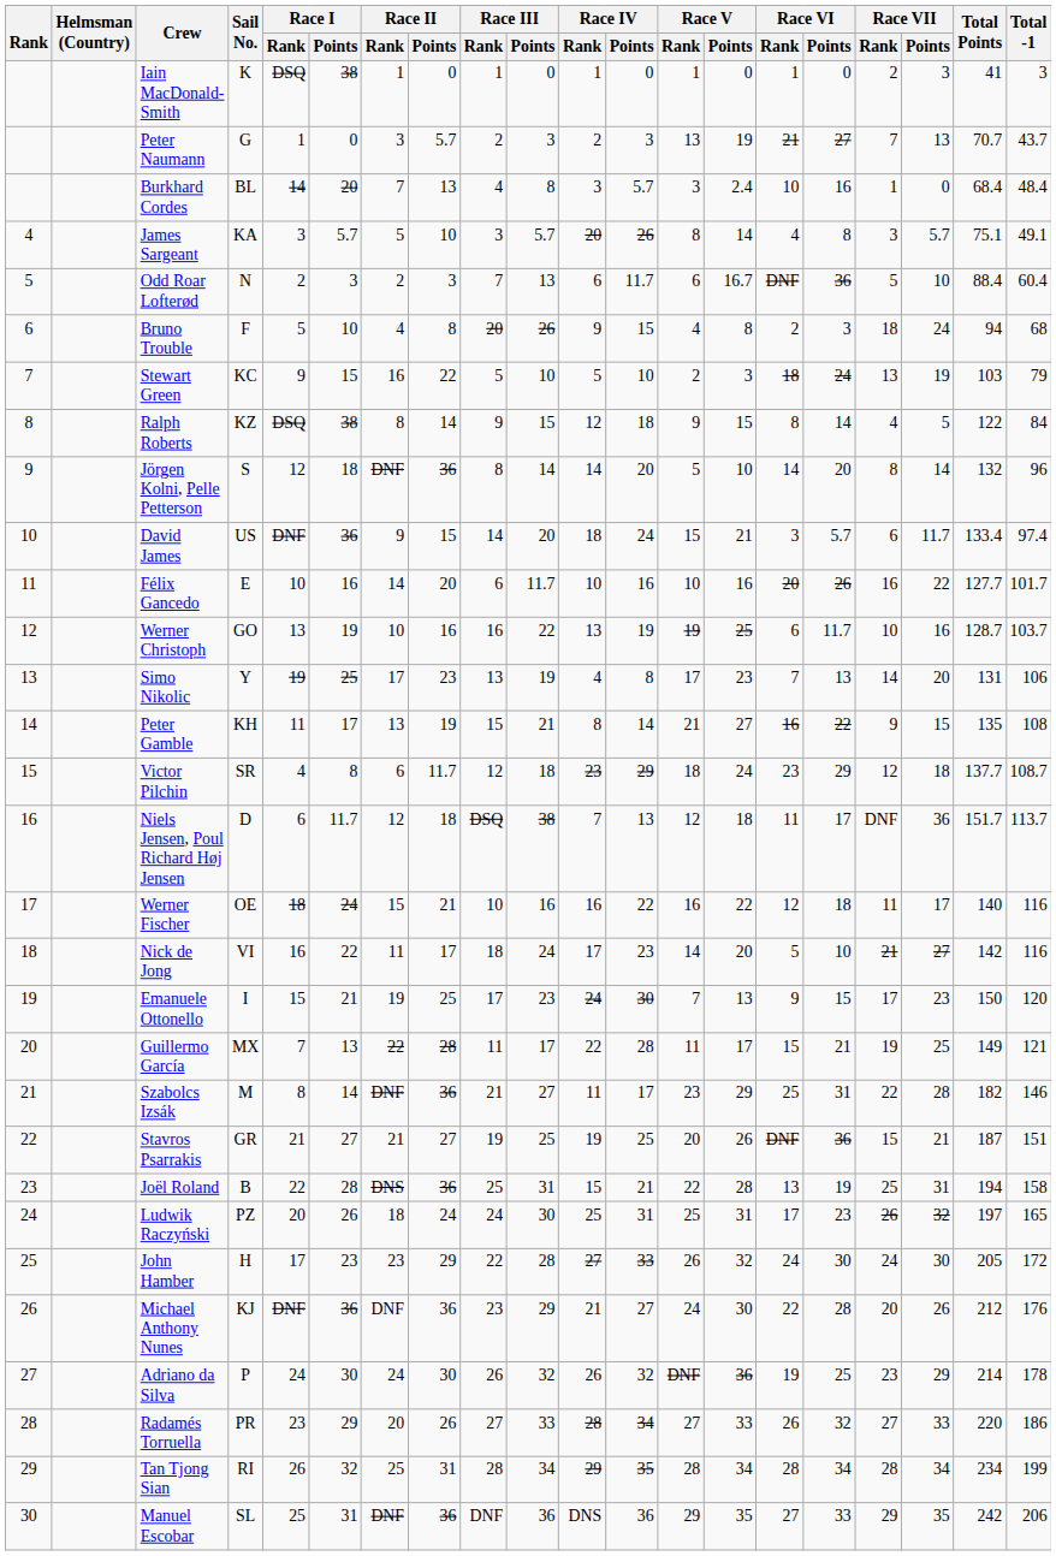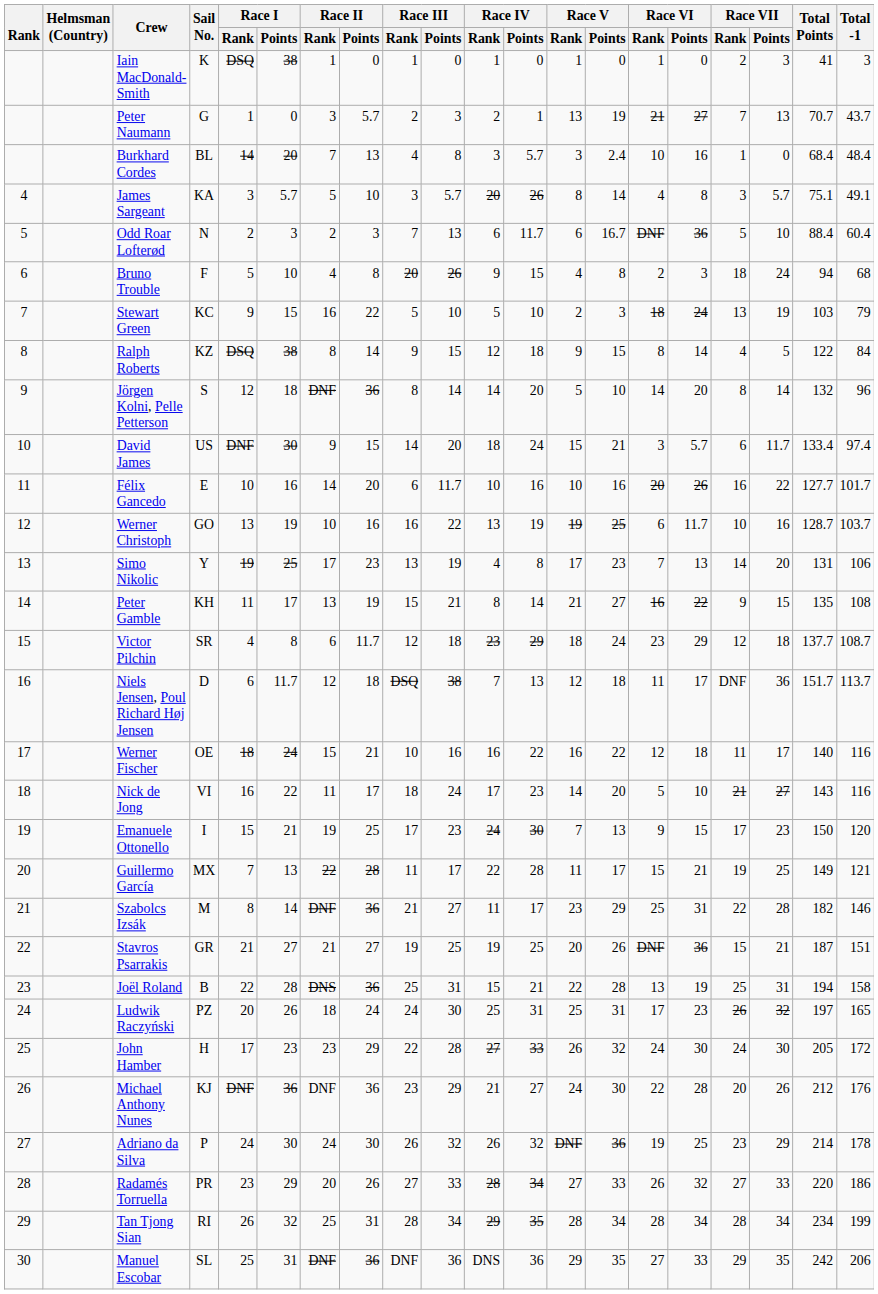 <table class="wikitable" style="text-align:right; font-size:90%">
 <tr>
 <th rowspan="2"><br>Rank</th>
 <th rowspan="2">Helmsman (Country)</th>
 <th rowspan="2">Crew</th>
 <th rowspan="2">Sail No.</th>
 <th colspan="2">Race I</th>
 <th colspan="2">Race II</th>
 <th colspan="2">Race III</th>
 <th colspan="2">Race IV</th>
 <th colspan="2">Race V</th>
 <th colspan="2">Race VI</th>
 <th colspan="2">Race VII</th>
 <th rowspan="2">Total <br>Points <br> </th>
 <th rowspan="2">Total<br>-1<br> </th>
 </tr>
 <tr>
 <th>Rank</th>
 <th>Points</th>
 <th>Rank</th>
 <th>Points</th>
 <th>Rank</th>
 <th>Points</th>
 <th>Rank</th>
 <th>Points</th>
 <th>Rank</th>
 <th>Points</th>
 <th>Rank</th>
 <th>Points</th>
 <th>Rank</th>
 <th>Points</th>
 </tr>
 <tr style="vertical-align:top;">
 <td align=center></td>
 <td align=left></td>
 <td align=left><a href='#'>Iain MacDonald-Smith</a> </td>
 <td align=center>K</td>
 <td><s>DSQ</s></td>
 <td><s>38</s></td>
 <td>1</td>
 <td>0</td>
 <td>1</td>
 <td>0</td>
 <td>1</td>
 <td>0</td>
 <td>1</td>
 <td>0</td>
 <td>1</td>
 <td>0</td>
 <td>2</td>
 <td>3</td>
 <td>41</td>
 <td>3</td>
 </tr>
 <tr style=vertical-align:top;>
 <td align=center></td>
 <td align=left></td>
 <td align=left><a href='#'>Peter Naumann</a> </td>
 <td align=center>G</td>
 <td>1</td>
 <td>0</td>
 <td>3</td>
 <td>5.7</td>
 <td>2</td>
 <td>3</td>
 <td>2</td>
-<td>3</td>
+<td>1</td>
 <td>13</td>
 <td>19</td>
 <td><s>21</s></td>
 <td><s>27</s></td>
 <td>7</td>
 <td>13</td>
 <td>70.7</td>
 <td>43.7</td>
 </tr>
 <tr style=vertical-align:top;>
 <td align=center></td>
 <td align=left></td>
 <td align=left><a href='#'>Burkhard Cordes</a> </td>
 <td align=center>BL</td>
 <td><s>14</s></td>
 <td><s>20</s></td>
 <td>7</td>
 <td>13</td>
 <td>4</td>
 <td>8</td>
 <td>3</td>
 <td>5.7</td>
 <td>3</td>
 <td>2.4</td>
 <td>10</td>
 <td>16</td>
 <td>1</td>
 <td>0</td>
 <td>68.4</td>
 <td>48.4</td>
 </tr>
 <tr style=vertical-align:top;>
 <td align=center>4</td>
 <td align=left></td>
 <td align=left><a href='#'>James Sargeant</a> </td>
 <td align=center>KA</td>
 <td>3</td>
 <td>5.7</td>
 <td>5</td>
 <td>10</td>
 <td>3</td>
 <td>5.7</td>
 <td><s>20</s></td>
 <td><s>26</s></td>
 <td>8</td>
 <td>14</td>
 <td>4</td>
 <td>8</td>
 <td>3</td>
 <td>5.7</td>
 <td>75.1</td>
 <td>49.1</td>
 </tr>
 <tr style=vertical-align:top;>
 <td align=center>5</td>
 <td align=left></td>
 <td align=left><a href='#'>Odd Roar Lofterød</a> </td>
 <td align=center>N</td>
 <td>2</td>
 <td>3</td>
 <td>2</td>
 <td>3</td>
 <td>7</td>
 <td>13</td>
 <td>6</td>
 <td>11.7</td>
 <td>6</td>
 <td>16.7</td>
 <td><s>DNF</s></td>
 <td><s>36</s></td>
 <td>5</td>
 <td>10</td>
 <td>88.4</td>
 <td>60.4</td>
 </tr>
 <tr style=vertical-align:top;>
 <td align=center>6</td>
 <td align=left></td>
 <td align=left><a href='#'>Bruno Trouble</a> </td>
 <td align=center>F</td>
 <td>5</td>
 <td>10</td>
 <td>4</td>
 <td>8</td>
 <td><s>20</s></td>
 <td><s>26</s></td>
 <td>9</td>
 <td>15</td>
 <td>4</td>
 <td>8</td>
 <td>2</td>
 <td>3</td>
 <td>18</td>
 <td>24</td>
 <td>94</td>
 <td>68</td>
 </tr>
 <tr style=vertical-align:top;>
 <td align=center>7</td>
 <td align=left></td>
 <td align=left><a href='#'>Stewart Green</a> </td>
 <td align=center>KC</td>
 <td>9</td>
 <td>15</td>
 <td>16</td>
 <td>22</td>
 <td>5</td>
 <td>10</td>
 <td>5</td>
 <td>10</td>
 <td>2</td>
 <td>3</td>
 <td><s>18</s></td>
 <td><s>24</s></td>
 <td>13</td>
 <td>19</td>
 <td>103</td>
 <td>79</td>
 </tr>
 <tr style=vertical-align:top;>
 <td align=center>8</td>
 <td align=left></td>
 <td align=left><a href='#'>Ralph Roberts</a> </td>
 <td align=center>KZ</td>
 <td><s>DSQ</s></td>
 <td><s>38</s></td>
 <td>8</td>
 <td>14</td>
 <td>9</td>
 <td>15</td>
 <td>12</td>
 <td>18</td>
 <td>9</td>
 <td>15</td>
 <td>8</td>
 <td>14</td>
 <td>4</td>
 <td>5</td>
 <td>122</td>
 <td>84</td>
 </tr>
 <tr style=vertical-align:top;>
 <td align=center>9</td>
 <td align=left></td>
 <td align=left><a href='#'>Jörgen Kolni</a>, <a href='#'>Pelle Petterson</a> </td>
 <td align=center>S</td>
 <td>12</td>
 <td>18</td>
 <td><s>DNF</s></td>
 <td><s>36</s></td>
 <td>8</td>
 <td>14</td>
 <td>14</td>
 <td>20</td>
 <td>5</td>
 <td>10</td>
 <td>14</td>
 <td>20</td>
 <td>8</td>
 <td>14</td>
 <td>132</td>
 <td>96</td>
 </tr>
 <tr style=vertical-align:top;>
 <td align=center>10</td>
 <td align=left></td>
 <td align=left><a href='#'>David James</a> </td>
 <td align=center>US</td>
 <td><s>DNF</s></td>
-<td><s>36</s></td>
+<td><s>30</s></td>
 <td>9</td>
 <td>15</td>
 <td>14</td>
 <td>20</td>
 <td>18</td>
 <td>24</td>
 <td>15</td>
 <td>21</td>
 <td>3</td>
 <td>5.7</td>
 <td>6</td>
 <td>11.7</td>
 <td>133.4</td>
 <td>97.4</td>
 </tr>
 <tr style=vertical-align:top;>
 <td align=center>11</td>
 <td align=left></td>
 <td align=left><a href='#'>Félix Gancedo</a> </td>
 <td align=center>E</td>
 <td>10</td>
 <td>16</td>
 <td>14</td>
 <td>20</td>
 <td>6</td>
 <td>11.7</td>
 <td>10</td>
 <td>16</td>
 <td>10</td>
 <td>16</td>
 <td><s>20</s></td>
 <td><s>26</s></td>
 <td>16</td>
 <td>22</td>
 <td>127.7</td>
 <td>101.7</td>
 </tr>
 <tr style=vertical-align:top;>
 <td align=center>12</td>
 <td align=left></td>
 <td align=left><a href='#'>Werner Christoph</a> </td>
 <td align=center>GO</td>
 <td>13</td>
 <td>19</td>
 <td>10</td>
 <td>16</td>
 <td>16</td>
 <td>22</td>
 <td>13</td>
 <td>19</td>
 <td><s>19</s></td>
 <td><s>25</s></td>
 <td>6</td>
 <td>11.7</td>
 <td>10</td>
 <td>16</td>
 <td>128.7</td>
 <td>103.7</td>
 </tr>
 <tr style=vertical-align:top;>
 <td align=center>13</td>
 <td align=left></td>
 <td align=left><a href='#'>Simo Nikolic</a> </td>
 <td align=center>Y</td>
 <td><s>19</s></td>
 <td><s>25</s></td>
 <td>17</td>
 <td>23</td>
 <td>13</td>
 <td>19</td>
 <td>4</td>
 <td>8</td>
 <td>17</td>
 <td>23</td>
 <td>7</td>
 <td>13</td>
 <td>14</td>
 <td>20</td>
 <td>131</td>
 <td>106</td>
 </tr>
 <tr style=vertical-align:top;>
 <td align=center>14</td>
 <td align=left></td>
 <td align=left><a href='#'>Peter Gamble</a> </td>
 <td align=center>KH</td>
 <td>11</td>
 <td>17</td>
 <td>13</td>
 <td>19</td>
 <td>15</td>
 <td>21</td>
 <td>8</td>
 <td>14</td>
 <td>21</td>
 <td>27</td>
 <td><s>16</s></td>
 <td><s>22</s></td>
 <td>9</td>
 <td>15</td>
 <td>135</td>
 <td>108</td>
 </tr>
 <tr style=vertical-align:top;>
 <td align=center>15</td>
 <td align=left></td>
 <td align=left><a href='#'>Victor Pilchin</a> </td>
 <td align=center>SR</td>
 <td>4</td>
 <td>8</td>
 <td>6</td>
 <td>11.7</td>
 <td>12</td>
 <td>18</td>
 <td><s>23</s></td>
 <td><s>29</s></td>
 <td>18</td>
 <td>24</td>
 <td>23</td>
 <td>29</td>
 <td>12</td>
 <td>18</td>
 <td>137.7</td>
 <td>108.7</td>
 </tr>
 <tr style=vertical-align:top;>
 <td align=center>16</td>
 <td align=left></td>
 <td align=left><a href='#'>Niels Jensen</a>, <a href='#'>Poul Richard Høj Jensen</a> </td>
 <td align=center>D</td>
 <td>6</td>
 <td>11.7</td>
 <td>12</td>
 <td>18</td>
 <td><s>DSQ</s></td>
 <td><s>38</s></td>
 <td>7</td>
 <td>13</td>
 <td>12</td>
 <td>18</td>
 <td>11</td>
 <td>17</td>
 <td>DNF</td>
 <td>36</td>
 <td>151.7</td>
 <td>113.7</td>
 </tr>
 <tr style=vertical-align:top;>
 <td align=center>17</td>
 <td align=left></td>
 <td align=left><a href='#'>Werner Fischer</a> </td>
 <td align=center>OE</td>
 <td><s>18</s></td>
 <td><s>24</s></td>
 <td>15</td>
 <td>21</td>
 <td>10</td>
 <td>16</td>
 <td>16</td>
 <td>22</td>
 <td>16</td>
 <td>22</td>
 <td>12</td>
 <td>18</td>
 <td>11</td>
 <td>17</td>
 <td>140</td>
 <td>116</td>
 </tr>
 <tr style=vertical-align:top;>
 <td align=center>18</td>
 <td align=left></td>
 <td align=left><a href='#'>Nick de Jong</a> </td>
 <td align=center>VI</td>
 <td>16</td>
 <td>22</td>
 <td>11</td>
 <td>17</td>
 <td>18</td>
 <td>24</td>
 <td>17</td>
 <td>23</td>
 <td>14</td>
 <td>20</td>
 <td>5</td>
 <td>10</td>
 <td><s>21</s></td>
 <td><s>27</s></td>
-<td>142</td>
+<td>143</td>
 <td>116</td>
 </tr>
 <tr style=vertical-align:top;>
 <td align=center>19</td>
 <td align=left></td>
 <td align=left><a href='#'>Emanuele Ottonello</a> </td>
 <td align=center>I</td>
 <td>15</td>
 <td>21</td>
 <td>19</td>
 <td>25</td>
 <td>17</td>
 <td>23</td>
 <td><s>24</s></td>
 <td><s>30</s></td>
 <td>7</td>
 <td>13</td>
 <td>9</td>
 <td>15</td>
 <td>17</td>
 <td>23</td>
 <td>150</td>
 <td>120</td>
 </tr>
 <tr style=vertical-align:top;>
 <td align=center>20</td>
 <td align=left></td>
 <td align=left><a href='#'>Guillermo García</a> </td>
 <td align=center>MX</td>
 <td>7</td>
 <td>13</td>
 <td><s>22</s></td>
 <td><s>28</s></td>
 <td>11</td>
 <td>17</td>
 <td>22</td>
 <td>28</td>
 <td>11</td>
 <td>17</td>
 <td>15</td>
 <td>21</td>
 <td>19</td>
 <td>25</td>
 <td>149</td>
 <td>121</td>
 </tr>
 <tr style=vertical-align:top;>
 <td align=center>21</td>
 <td align=left></td>
 <td align=left><a href='#'>Szabolcs Izsák</a> </td>
 <td align=center>M</td>
 <td>8</td>
 <td>14</td>
 <td><s>DNF</s></td>
 <td><s>36</s></td>
 <td>21</td>
 <td>27</td>
 <td>11</td>
 <td>17</td>
 <td>23</td>
 <td>29</td>
 <td>25</td>
 <td>31</td>
 <td>22</td>
 <td>28</td>
 <td>182</td>
 <td>146</td>
 </tr>
 <tr style=vertical-align:top;>
 <td align=center>22</td>
 <td align=left></td>
 <td align=left><a href='#'>Stavros Psarrakis</a> </td>
 <td align=center>GR</td>
 <td>21</td>
 <td>27</td>
 <td>21</td>
 <td>27</td>
 <td>19</td>
 <td>25</td>
 <td>19</td>
 <td>25</td>
 <td>20</td>
 <td>26</td>
 <td><s>DNF</s></td>
 <td><s>36</s></td>
 <td>15</td>
 <td>21</td>
 <td>187</td>
 <td>151</td>
 </tr>
 <tr style=vertical-align:top;>
 <td align=center>23</td>
 <td align=left></td>
 <td align=left><a href='#'>Joël Roland</a> </td>
 <td align=center>B</td>
 <td>22</td>
 <td>28</td>
 <td><s>DNS</s></td>
 <td><s>36</s></td>
 <td>25</td>
 <td>31</td>
 <td>15</td>
 <td>21</td>
 <td>22</td>
 <td>28</td>
 <td>13</td>
 <td>19</td>
 <td>25</td>
 <td>31</td>
 <td>194</td>
 <td>158</td>
 </tr>
 <tr style=vertical-align:top;>
 <td align=center>24</td>
 <td align=left></td>
 <td align=left><a href='#'>Ludwik Raczyński</a> </td>
 <td align=center>PZ</td>
 <td>20</td>
 <td>26</td>
 <td>18</td>
 <td>24</td>
 <td>24</td>
 <td>30</td>
 <td>25</td>
 <td>31</td>
 <td>25</td>
 <td>31</td>
 <td>17</td>
 <td>23</td>
 <td><s>26</s></td>
 <td><s>32</s></td>
 <td>197</td>
 <td>165</td>
 </tr>
 <tr style=vertical-align:top;>
 <td align=center>25</td>
 <td align=left></td>
 <td align=left><a href='#'>John Hamber</a> </td>
 <td align=center>H</td>
 <td>17</td>
 <td>23</td>
 <td>23</td>
 <td>29</td>
 <td>22</td>
 <td>28</td>
 <td><s>27</s></td>
 <td><s>33</s></td>
 <td>26</td>
 <td>32</td>
 <td>24</td>
 <td>30</td>
 <td>24</td>
 <td>30</td>
 <td>205</td>
 <td>172</td>
 </tr>
 <tr style=vertical-align:top;>
 <td align=center>26</td>
 <td align=left></td>
 <td align=left><a href='#'>Michael Anthony Nunes</a> </td>
 <td align=center>KJ</td>
 <td><s>DNF</s></td>
 <td><s>36</s></td>
 <td>DNF</td>
 <td>36</td>
 <td>23</td>
 <td>29</td>
 <td>21</td>
 <td>27</td>
 <td>24</td>
 <td>30</td>
 <td>22</td>
 <td>28</td>
 <td>20</td>
 <td>26</td>
 <td>212</td>
 <td>176</td>
 </tr>
 <tr style=vertical-align:top;>
 <td align=center>27</td>
 <td align=left></td>
 <td align=left><a href='#'>Adriano da Silva</a> </td>
 <td align=center>P</td>
 <td>24</td>
 <td>30</td>
 <td>24</td>
 <td>30</td>
 <td>26</td>
 <td>32</td>
 <td>26</td>
 <td>32</td>
 <td><s>DNF</s></td>
 <td><s>36</s></td>
 <td>19</td>
 <td>25</td>
 <td>23</td>
 <td>29</td>
 <td>214</td>
 <td>178</td>
 </tr>
 <tr style=vertical-align:top;>
 <td align=center>28</td>
 <td align=left></td>
 <td align=left><a href='#'>Radamés Torruella</a> </td>
 <td align=center>PR</td>
 <td>23</td>
 <td>29</td>
 <td>20</td>
 <td>26</td>
 <td>27</td>
 <td>33</td>
 <td><s>28</s></td>
 <td><s>34</s></td>
 <td>27</td>
 <td>33</td>
 <td>26</td>
 <td>32</td>
 <td>27</td>
 <td>33</td>
 <td>220</td>
 <td>186</td>
 </tr>
 <tr style=vertical-align:top;>
 <td align=center>29</td>
 <td align=left></td>
 <td align=left><a href='#'>Tan Tjong Sian</a> </td>
 <td align=center>RI</td>
 <td>26</td>
 <td>32</td>
 <td>25</td>
 <td>31</td>
 <td>28</td>
 <td>34</td>
 <td><s>29</s></td>
 <td><s>35</s></td>
 <td>28</td>
 <td>34</td>
 <td>28</td>
 <td>34</td>
 <td>28</td>
 <td>34</td>
 <td>234</td>
 <td>199</td>
 </tr>
 <tr style=vertical-align:top;>
 <td align=center>30</td>
 <td align=left></td>
 <td align=left><a href='#'>Manuel Escobar</a> </td>
 <td align=center>SL</td>
 <td>25</td>
 <td>31</td>
 <td><s>DNF</s></td>
 <td><s>36</s></td>
 <td>DNF</td>
 <td>36</td>
 <td>DNS</td>
 <td>36</td>
 <td>29</td>
 <td>35</td>
 <td>27</td>
 <td>33</td>
 <td>29</td>
 <td>35</td>
 <td>242</td>
 <td>206</td>
 </tr>
 </table>
